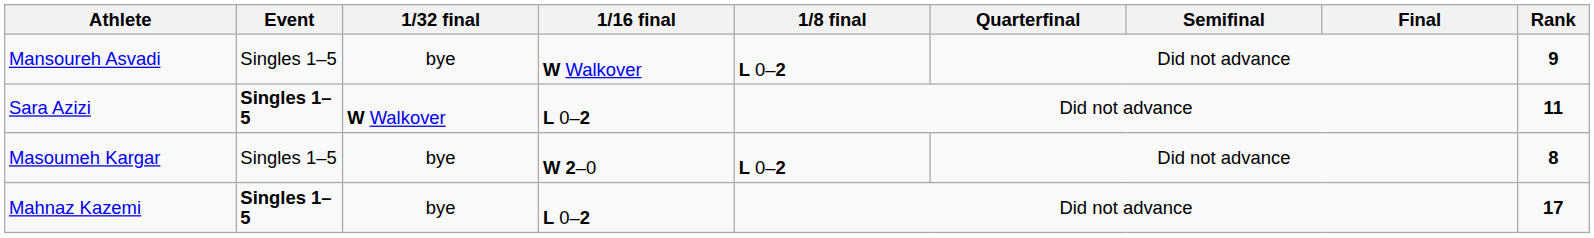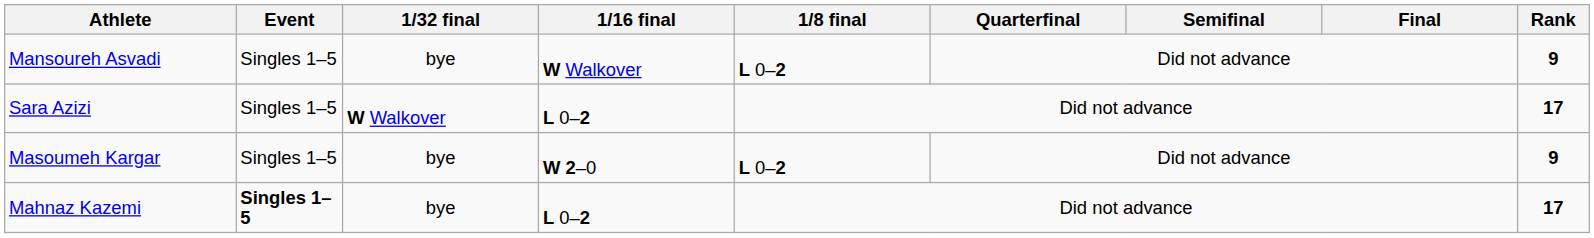 <table class="wikitable" width="98%" style="text-align:left; font-size:90%">
 <tr>
 <th width="13%">Athlete</th>
 <th width="6%">Event</th>
 <th width="11%">1/32 final</th>
 <th width="11%">1/16 final</th>
 <th width="11%">1/8 final</th>
 <th width="11%">Quarterfinal</th>
 <th width="11%">Semifinal</th>
 <th width="11%">Final</th>
 <th width="4%">Rank</th>
 </tr>
 <tr>
 <td><a href='#'>Mansoureh Asvadi</a></td>
 <td>Singles 1–5</td>
 <td align=center>bye</td>
 <td><br><strong>W</strong> <a href='#'>Walkover</a></td>
 <td><br><strong>L</strong> 0–<strong>2</strong></td>
 <td colspan=3 align=center>Did not advance</td>
 <td align="center"><strong>9</strong></td>
 </tr>
 <tr>
 <td><a href='#'>Sara Azizi</a></td>
-<td><strong>Singles 1–5</strong></td>
+<td>Singles 1–5</td>
 <td><br><strong>W</strong> <a href='#'>Walkover</a></td>
 <td><br><strong>L</strong> 0–<strong>2</strong></td>
 <td colspan=4 align=center>Did not advance</td>
-<td align="center"><strong>11</strong></td>
+<td align="center"><strong>17</strong></td>
 </tr>
 <tr>
 <td><a href='#'>Masoumeh Kargar</a></td>
 <td>Singles 1–5</td>
 <td align=center>bye</td>
 <td><br><strong>W</strong> <strong>2</strong>–0</td>
 <td><br><strong>L</strong> 0–<strong>2</strong></td>
 <td colspan=3 align=center>Did not advance</td>
-<td align="center"><strong>8</strong></td>
+<td align="center"><strong>9</strong></td>
 </tr>
 <tr>
 <td><a href='#'>Mahnaz Kazemi</a></td>
 <td><strong>Singles 1–5</strong></td>
 <td align=center>bye</td>
 <td><br><strong>L</strong> 0–<strong>2</strong></td>
 <td colspan=4 align=center>Did not advance</td>
 <td align="center"><strong>17</strong></td>
 </tr>
 </table>
